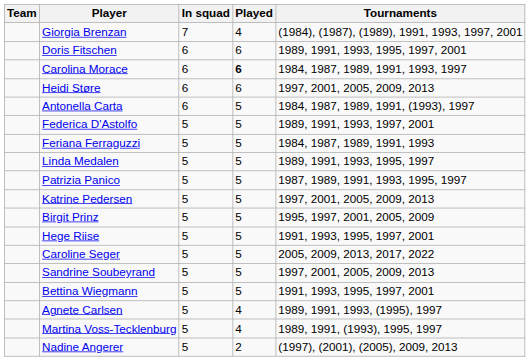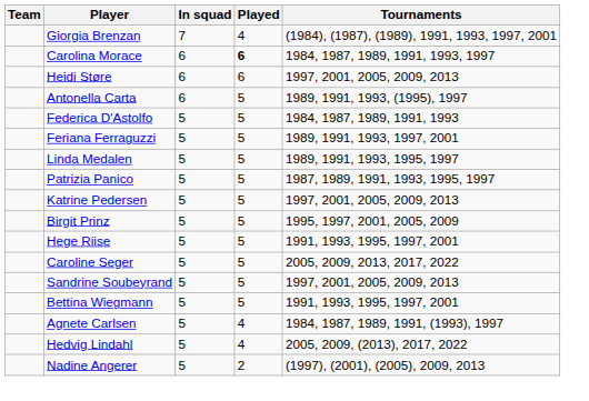 <table class="wikitable sortable">
 <tr>
 <th>Team</th>
 <th>Player</th>
 <th>In squad</th>
 <th>Played</th>
 <th>Tournaments</th>
 </tr>
 <tr>
 <td></td>
 <td><a href='#'>Giorgia Brenzan</a></td>
 <td>7</td>
 <td>4</td>
 <td>(1984), (1987), (1989), 1991, 1993, 1997, 2001</td>
-</tr>
-<tr>
-<td></td>
-<td><a href='#'>Doris Fitschen</a></td>
-<td>6</td>
-<td>6</td>
-<td>1989, 1991, 1993, 1995, 1997, 2001</td>
 </tr>
 <tr>
 <td></td>
 <td><a href='#'>Carolina Morace</a></td>
 <td>6</td>
 <td><strong>6</strong></td>
 <td>1984, 1987, 1989, 1991, 1993, 1997</td>
 </tr>
 <tr>
 <td></td>
 <td><a href='#'>Heidi Støre</a></td>
 <td>6</td>
 <td>6</td>
 <td>1997, 2001, 2005, 2009, 2013</td>
 </tr>
 <tr>
 <td></td>
 <td><a href='#'>Antonella Carta</a></td>
 <td>6</td>
 <td>5</td>
-<td>1984, 1987, 1989, 1991, (1993), 1997</td>
+<td>1989, 1991, 1993, (1995), 1997</td>
 </tr>
 <tr>
 <td></td>
 <td><a href='#'>Federica D'Astolfo</a></td>
 <td>5</td>
 <td>5</td>
-<td>1989, 1991, 1993, 1997, 2001</td>
+<td>1984, 1987, 1989, 1991, 1993</td>
 </tr>
 <tr>
 <td></td>
 <td><a href='#'>Feriana Ferraguzzi</a></td>
 <td>5</td>
 <td>5</td>
-<td>1984, 1987, 1989, 1991, 1993</td>
+<td>1989, 1991, 1993, 1997, 2001</td>
 </tr>
 <tr>
 <td></td>
 <td><a href='#'>Linda Medalen</a></td>
 <td>5</td>
 <td>5</td>
 <td>1989, 1991, 1993, 1995, 1997</td>
 </tr>
 <tr>
 <td></td>
 <td><a href='#'>Patrizia Panico</a></td>
 <td>5</td>
 <td>5</td>
 <td>1987,  1989, 1991, 1993, 1995, 1997</td>
 </tr>
 <tr>
 <td></td>
 <td><a href='#'>Katrine Pedersen</a></td>
 <td>5</td>
 <td>5</td>
 <td>1997, 2001, 2005, 2009, 2013</td>
 </tr>
 <tr>
 <td></td>
 <td><a href='#'>Birgit Prinz</a></td>
 <td>5</td>
 <td>5</td>
 <td>1995, 1997, 2001, 2005, 2009</td>
 </tr>
 <tr>
 <td></td>
 <td><a href='#'>Hege Riise</a></td>
 <td>5</td>
 <td>5</td>
 <td>1991, 1993, 1995, 1997, 2001</td>
 </tr>
 <tr>
 <td></td>
 <td><a href='#'>Caroline Seger</a></td>
 <td>5</td>
 <td>5</td>
 <td>2005, 2009, 2013, 2017, 2022</td>
 </tr>
 <tr>
 <td></td>
 <td><a href='#'>Sandrine Soubeyrand</a></td>
 <td>5</td>
 <td>5</td>
 <td>1997, 2001, 2005, 2009, 2013</td>
 </tr>
 <tr>
 <td></td>
 <td><a href='#'>Bettina Wiegmann</a></td>
 <td>5</td>
 <td>5</td>
 <td>1991, 1993, 1995, 1997, 2001</td>
 </tr>
 <tr>
 <td></td>
 <td><a href='#'>Agnete Carlsen</a></td>
 <td>5</td>
 <td>4</td>
-<td>1989, 1991, 1993, (1995), 1997</td>
+<td>1984, 1987, 1989, 1991, (1993), 1997</td>
 </tr>
 <tr>
 <td></td>
-<td><a href='#'>Martina Voss-Tecklenburg</a></td>
+<td><a href='#'>Hedvig Lindahl</a></td>
 <td>5</td>
 <td>4</td>
-<td>1989, 1991, (1993), 1995, 1997</td>
+<td>2005, 2009, (2013), 2017, 2022</td>
 </tr>
 <tr>
 <td></td>
 <td><a href='#'>Nadine Angerer</a></td>
 <td>5</td>
 <td>2</td>
 <td>(1997), (2001), (2005), 2009, 2013</td>
 </tr>
 </table>
